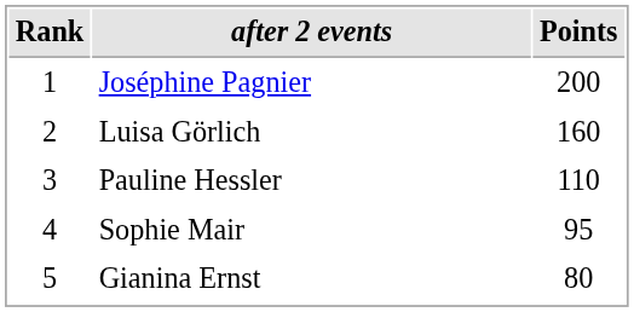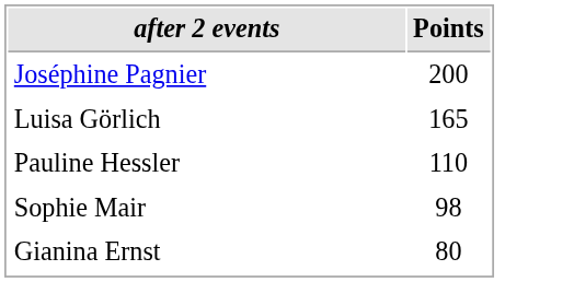 <table cellspacing="1" cellpadding="3" style="border:1px solid #aaa; font-size:86%;">
 <tr style="background:#e4e4e4;">
-<th style="border-bottom:1px solid #aaa; width:10px;">Rank</th>
 <th style="border-bottom:1px solid #aaa; width:200px;"><em>after 2 events</em></th>
 <th style="border-bottom:1px solid #aaa; width:20px;">Points</th>
 </tr>
 <tr>
-<td align=center>1</td>
 <td> <a href='#'>Joséphine Pagnier</a></td>
 <td align=center>200</td>
 </tr>
 <tr>
-<td align=center>2</td>
 <td> Luisa Görlich</td>
-<td align=center>160</td>
+<td align=center>165</td>
 </tr>
 <tr>
-<td align=center>3</td>
 <td> Pauline Hessler</td>
 <td align=center>110</td>
 </tr>
 <tr>
-<td align=center>4</td>
 <td> Sophie Mair</td>
-<td align=center>95</td>
+<td align=center>98</td>
 </tr>
 <tr>
-<td align=center>5</td>
 <td> Gianina Ernst</td>
 <td align=center>80</td>
 </tr>
 </table>
